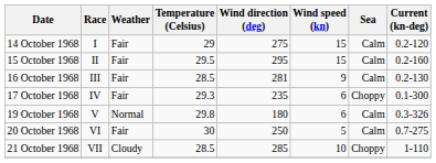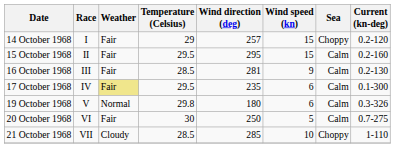 <table class="wikitable" style="text-align:right; font-size:90%">
 <tr>
 <th>Date</th>
 <th>Race</th>
 <th>Weather</th>
 <th>Temperature<br>(Celsius)</th>
 <th>Wind direction<br>(<a href='#'>deg</a>)</th>
 <th>Wind speed<br>(<a href='#'>kn</a>)</th>
 <th>Sea</th>
 <th>Current<br>(kn-deg)</th>
 </tr>
 <tr>
 <td>14 October 1968</td>
 <td align=center>I</td>
 <td align=left>Fair</td>
 <td>29</td>
-<td>275</td>
+<td>257</td>
 <td>15</td>
-<td>Calm</td>
+<td>Choppy</td>
 <td>0.2-120</td>
 </tr>
 <tr>
 <td>15 October 1968</td>
 <td align=center>II</td>
 <td align=left>Fair</td>
 <td>29.5</td>
 <td>295</td>
 <td>15</td>
 <td>Calm</td>
 <td>0.2-160</td>
 </tr>
 <tr>
 <td>16 October 1968</td>
 <td align=center>III</td>
 <td align=left>Fair</td>
 <td>28.5</td>
 <td>281</td>
 <td>9</td>
 <td>Calm</td>
 <td>0.2-130</td>
 </tr>
 <tr>
 <td>17 October 1968</td>
 <td align=center>IV</td>
-<td align=left>Fair</td>
-<td>29.3</td>
+<td align=left style="background: khaki;">Fair</td>
+<td>29.5</td>
 <td>235</td>
 <td>6</td>
-<td>Choppy</td>
+<td>Calm</td>
 <td>0.1-300</td>
 </tr>
 <tr>
 <td>19 October 1968</td>
 <td align=center>V</td>
 <td align=left>Normal</td>
 <td>29.8</td>
 <td>180</td>
 <td>6</td>
 <td>Calm</td>
 <td>0.3-326</td>
 </tr>
 <tr>
 <td>20 October 1968</td>
 <td align=center>VI</td>
 <td align=left>Fair</td>
 <td>30</td>
 <td>250</td>
 <td>5</td>
 <td>Calm</td>
 <td>0.7-275</td>
 </tr>
 <tr>
 <td>21 October 1968</td>
 <td align=center>VII</td>
 <td align=left>Cloudy</td>
 <td>28.5</td>
 <td>285</td>
 <td>10</td>
 <td>Choppy</td>
 <td>1-110</td>
 </tr>
 <tr>
 </tr>
 </table>
